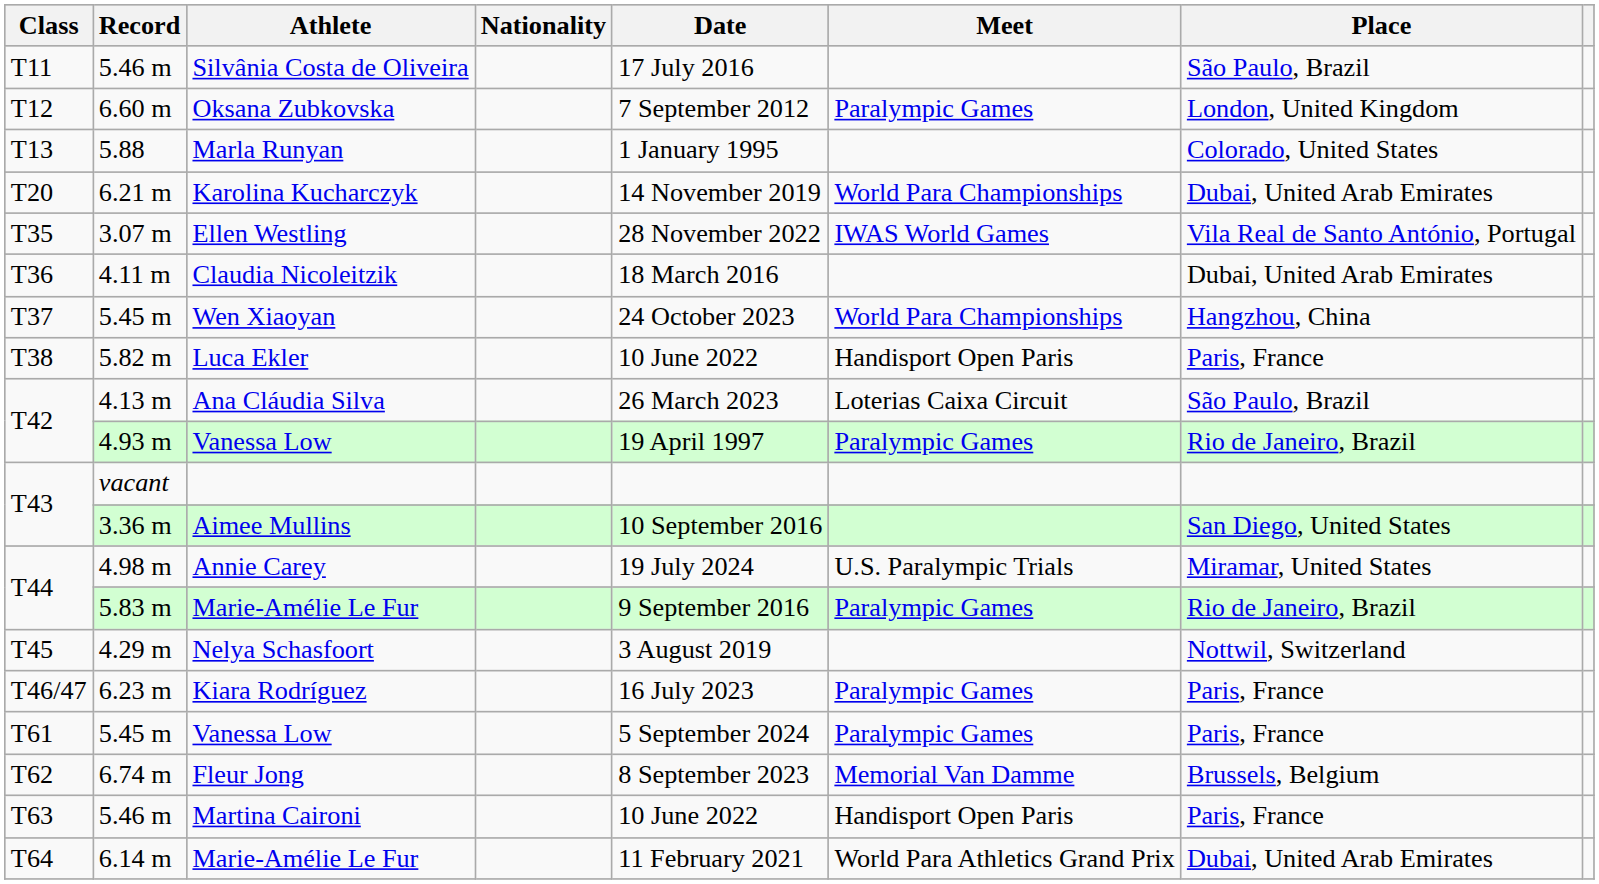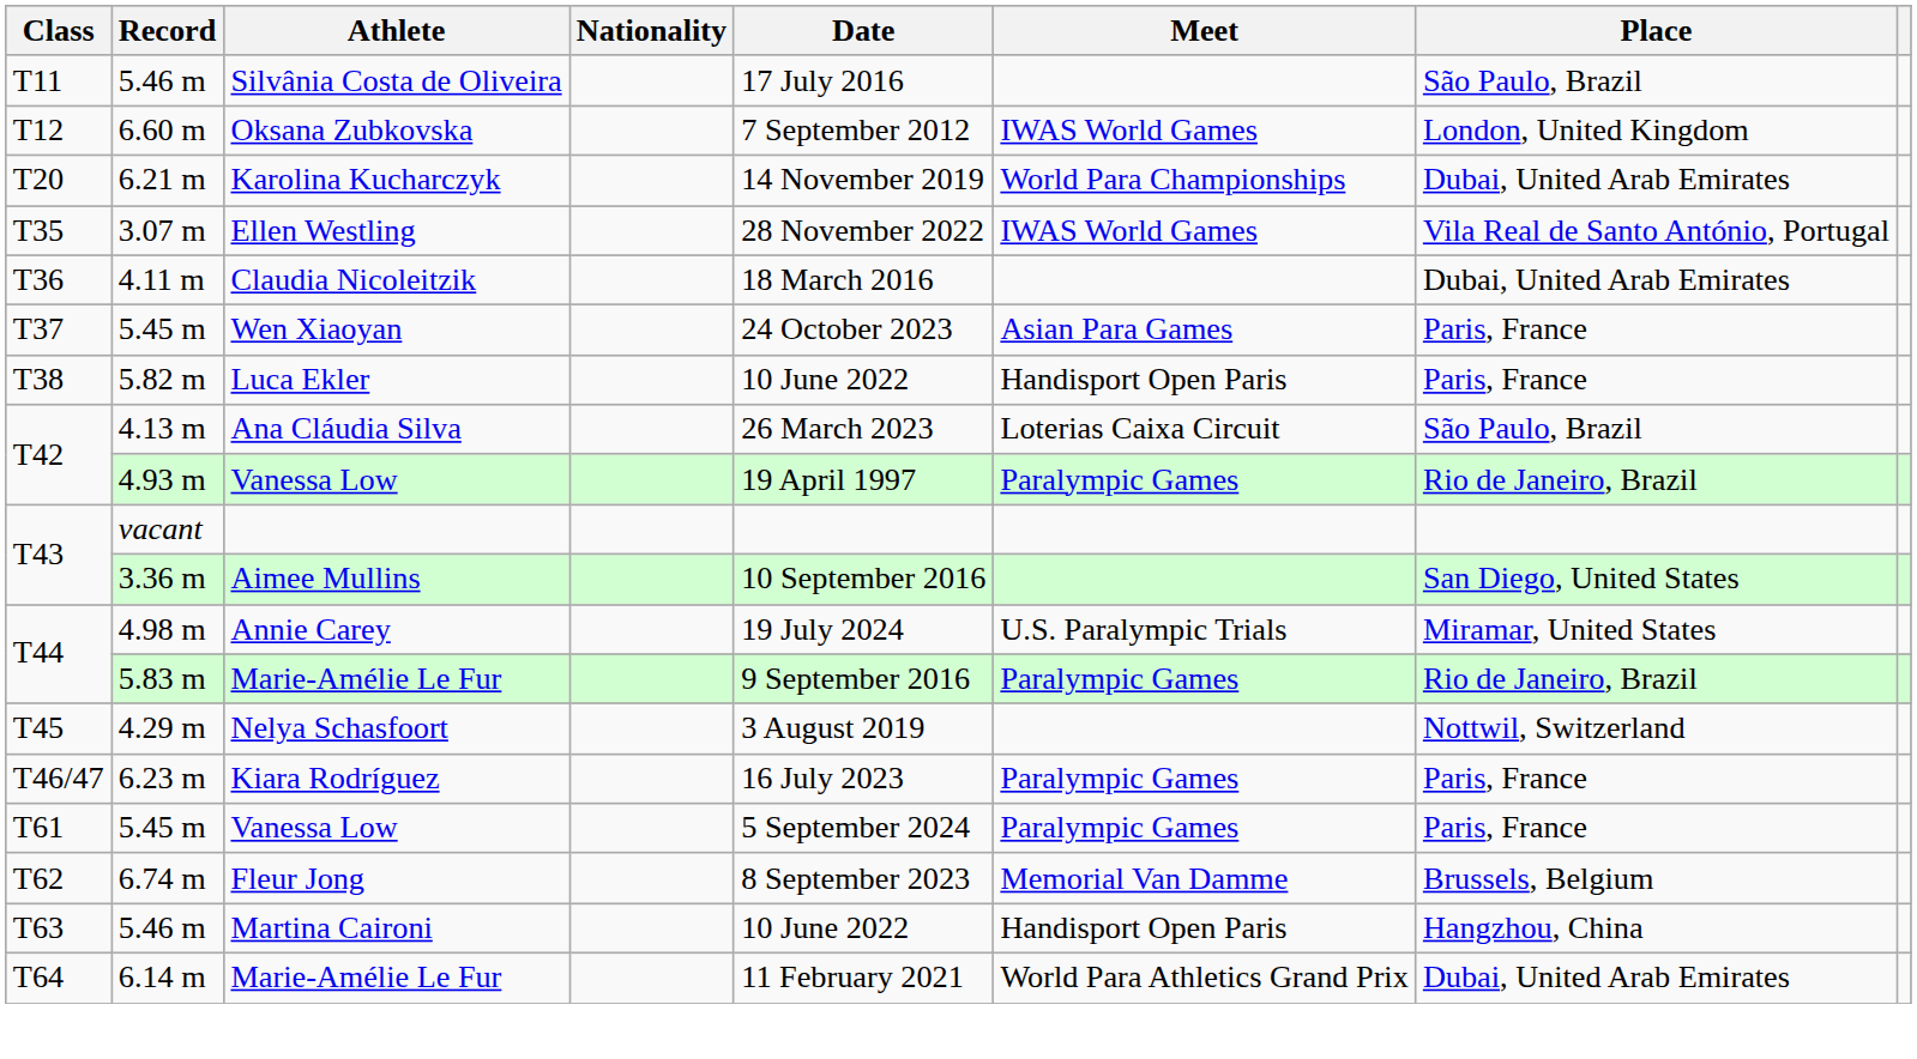 <table class="wikitable">
 <tr>
 <th>Class</th>
 <th>Record</th>
 <th>Athlete</th>
 <th>Nationality</th>
 <th>Date</th>
 <th>Meet</th>
 <th>Place</th>
 <th></th>
 </tr>
 <tr>
 <td>T11</td>
 <td>5.46 m<br></td>
 <td><a href='#'>Silvânia Costa de Oliveira</a></td>
 <td></td>
 <td>17 July 2016</td>
 <td></td>
 <td><a href='#'>São Paulo</a>, Brazil</td>
 <td></td>
 </tr>
 <tr>
 <td>T12</td>
 <td>6.60 m<br></td>
 <td><a href='#'>Oksana Zubkovska</a></td>
 <td></td>
 <td>7 September 2012</td>
-<td><a href='#'>Paralympic Games</a></td>
+<td><a href='#'>IWAS World Games</a></td>
 <td><a href='#'>London</a>, United Kingdom</td>
-<td></td>
-</tr>
-<tr>
-<td>T13</td>
-<td>5.88<br></td>
-<td><a href='#'>Marla Runyan</a></td>
-<td></td>
-<td>1 January 1995</td>
-<td></td>
-<td><a href='#'>Colorado</a>, United States</td>
 <td></td>
 </tr>
 <tr>
 <td>T20</td>
 <td>6.21 m<br></td>
 <td><a href='#'>Karolina Kucharczyk</a></td>
 <td></td>
 <td>14 November 2019</td>
 <td><a href='#'>World Para Championships</a></td>
 <td><a href='#'>Dubai</a>, United Arab Emirates</td>
 <td></td>
 </tr>
 <tr>
 <td>T35</td>
 <td>3.07 m<br></td>
 <td><a href='#'>Ellen Westling</a></td>
 <td></td>
 <td>28 November 2022</td>
 <td><a href='#'>IWAS World Games</a></td>
 <td><a href='#'>Vila Real de Santo António</a>, Portugal</td>
 <td></td>
 </tr>
 <tr>
 <td>T36</td>
 <td>4.11 m<br></td>
 <td><a href='#'>Claudia Nicoleitzik</a></td>
 <td></td>
 <td>18 March 2016</td>
 <td></td>
 <td>Dubai, United Arab Emirates</td>
 <td></td>
 </tr>
 <tr>
 <td>T37</td>
 <td>5.45 m<br></td>
 <td><a href='#'>Wen Xiaoyan</a></td>
 <td></td>
 <td>24 October 2023</td>
-<td><a href='#'>World Para Championships</a></td>
-<td><a href='#'>Hangzhou</a>, China</td>
+<td><a href='#'>Asian Para Games</a></td>
+<td><a href='#'>Paris</a>, France</td>
 <td></td>
 </tr>
 <tr>
 <td>T38</td>
 <td>5.82 m<br></td>
 <td><a href='#'>Luca Ekler</a></td>
 <td></td>
 <td>10 June 2022</td>
 <td>Handisport Open Paris</td>
 <td><a href='#'>Paris</a>, France</td>
 <td></td>
 </tr>
 <tr>
 <td rowspan=2>T42</td>
 <td>4.13 m<br></td>
 <td><a href='#'>Ana Cláudia Silva</a></td>
 <td></td>
 <td>26 March 2023</td>
 <td>Loterias Caixa Circuit</td>
 <td><a href='#'>São Paulo</a>, Brazil</td>
 <td></td>
 </tr>
 <tr bgcolor=#D2FFD2>
 <td>4.93 m<br></td>
 <td><a href='#'>Vanessa Low</a></td>
 <td></td>
 <td>19 April 1997</td>
 <td><a href='#'>Paralympic Games</a></td>
 <td><a href='#'>Rio de Janeiro</a>, Brazil</td>
 <td></td>
 </tr>
 <tr>
 <td rowspan=2>T43</td>
 <td><em>vacant</em></td>
 <td></td>
 <td></td>
 <td></td>
 <td></td>
 <td></td>
 <td></td>
 </tr>
 <tr bgcolor=#D2FFD2>
 <td>3.36 m</td>
 <td><a href='#'>Aimee Mullins</a></td>
 <td></td>
 <td>10 September 2016</td>
 <td></td>
 <td><a href='#'>San Diego</a>, United States</td>
 <td></td>
 </tr>
 <tr>
 <td rowspan=2>T44</td>
 <td>4.98 m<br></td>
 <td><a href='#'>Annie Carey</a></td>
 <td></td>
 <td>19 July 2024</td>
 <td>U.S. Paralympic Trials</td>
 <td><a href='#'>Miramar</a>, United States</td>
 <td></td>
 </tr>
 <tr bgcolor=#D2FFD2>
 <td>5.83 m<br></td>
 <td><a href='#'>Marie-Amélie Le Fur</a></td>
 <td></td>
 <td>9 September 2016</td>
 <td><a href='#'>Paralympic Games</a></td>
 <td><a href='#'>Rio de Janeiro</a>, Brazil</td>
 <td></td>
 </tr>
 <tr>
 <td>T45</td>
 <td>4.29 m<br></td>
 <td><a href='#'>Nelya Schasfoort</a></td>
 <td></td>
 <td>3 August 2019</td>
 <td></td>
 <td><a href='#'>Nottwil</a>, Switzerland</td>
 <td></td>
 </tr>
 <tr>
 <td>T46/47</td>
 <td>6.23 m<br></td>
 <td><a href='#'>Kiara Rodríguez</a></td>
 <td></td>
 <td>16 July 2023</td>
 <td><a href='#'>Paralympic Games</a></td>
 <td><a href='#'>Paris</a>, France</td>
 <td></td>
 </tr>
 <tr>
 <td>T61</td>
 <td>5.45 m<br></td>
 <td><a href='#'>Vanessa Low</a></td>
 <td></td>
 <td>5 September 2024</td>
 <td><a href='#'>Paralympic Games</a></td>
 <td><a href='#'>Paris</a>, France</td>
 <td></td>
 </tr>
 <tr>
 <td>T62</td>
 <td>6.74 m<br></td>
 <td><a href='#'>Fleur Jong</a></td>
 <td></td>
 <td>8 September 2023</td>
 <td><a href='#'>Memorial Van Damme</a></td>
 <td><a href='#'>Brussels</a>, Belgium</td>
 <td></td>
 </tr>
 <tr>
 <td>T63</td>
 <td>5.46 m<br></td>
 <td><a href='#'>Martina Caironi</a></td>
 <td></td>
 <td>10 June 2022</td>
 <td>Handisport Open Paris</td>
-<td><a href='#'>Paris</a>, France</td>
+<td><a href='#'>Hangzhou</a>, China</td>
 <td></td>
 </tr>
 <tr>
 <td>T64</td>
 <td>6.14 m<br></td>
 <td><a href='#'>Marie-Amélie Le Fur</a></td>
 <td></td>
 <td>11 February 2021</td>
 <td>World Para Athletics Grand Prix</td>
 <td><a href='#'>Dubai</a>, United Arab Emirates</td>
 <td></td>
 </tr>
 </table>
